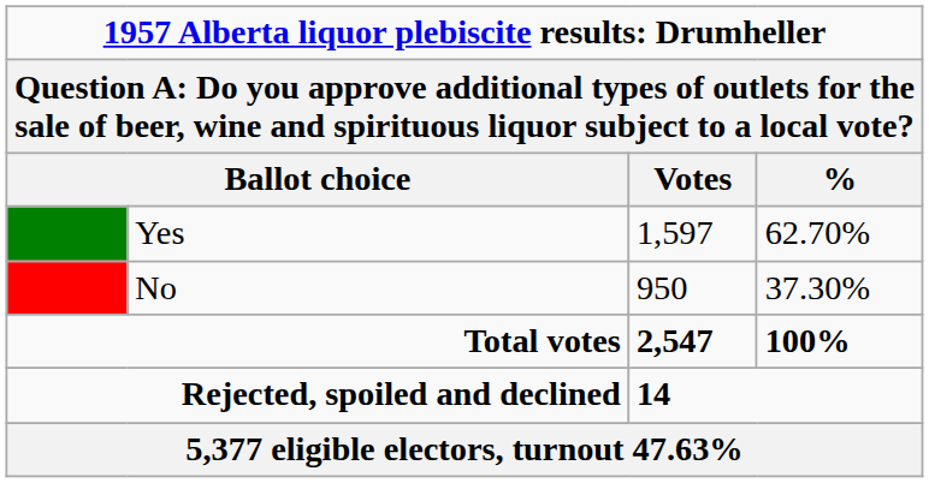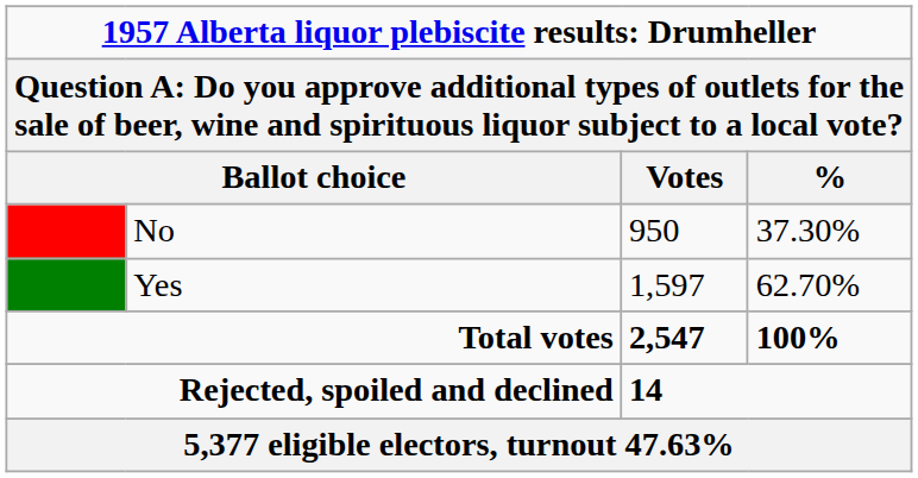 <table class="wikitable" align=right>
 <tr>
 <td colspan=4 align=center><strong><a href='#'>1957 Alberta liquor plebiscite</a> results: Drumheller</strong></td>
 </tr>
 <tr>
 <th colspan=4>Question A: Do you approve additional types of outlets for the<br> sale of beer, wine and spirituous liquor subject to a local vote?</th>
 </tr>
 <tr>
 <th colspan=2>Ballot choice</th>
 <th>Votes</th>
 <th>%</th>
 </tr>
 <tr>
+<td bgcolor=red></td>
+<td>No</td>
+<td>950</td>
+<td>37.30%</td>
+</tr>
+<tr>
 <td bgcolor=green></td>
 <td>Yes</td>
 <td>1,597</td>
 <td>62.70%</td>
-</tr>
-<tr>
-<td bgcolor=red></td>
-<td>No</td>
-<td>950</td>
-<td>37.30%</td>
 </tr>
 <tr>
 <td align=right colspan=2><strong>Total votes</strong></td>
 <td><strong>2,547</strong></td>
 <td><strong>100%</strong></td>
 </tr>
 <tr>
 <td align=right colspan=2><strong>Rejected, spoiled and declined</strong></td>
 <td colspan=2><strong>14</strong></td>
 </tr>
 <tr>
 <th colspan=4>5,377 eligible electors, turnout 47.63%</th>
 </tr>
 </table>
